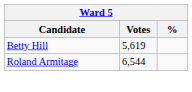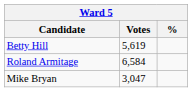 <table class="wikitable">
 <tr>
 <th colspan="3"><a href='#'>Ward 5</a></th>
 </tr>
 <tr>
 <th style="width: 170px">Candidate</th>
 <th style="width: 50px">Votes</th>
 <th style="width: 40px">%</th>
 </tr>
 <tr>
 <td><a href='#'>Betty Hill</a></td>
 <td>5,619</td>
 <td></td>
 </tr>
 <tr>
 <td><a href='#'>Roland Armitage</a></td>
-<td>6,544</td>
+<td>6,584</td>
+<td></td>
+</tr>
+<tr>
+<td>Mike Bryan</td>
+<td>3,047</td>
 <td></td>
 </tr>
 </table>
